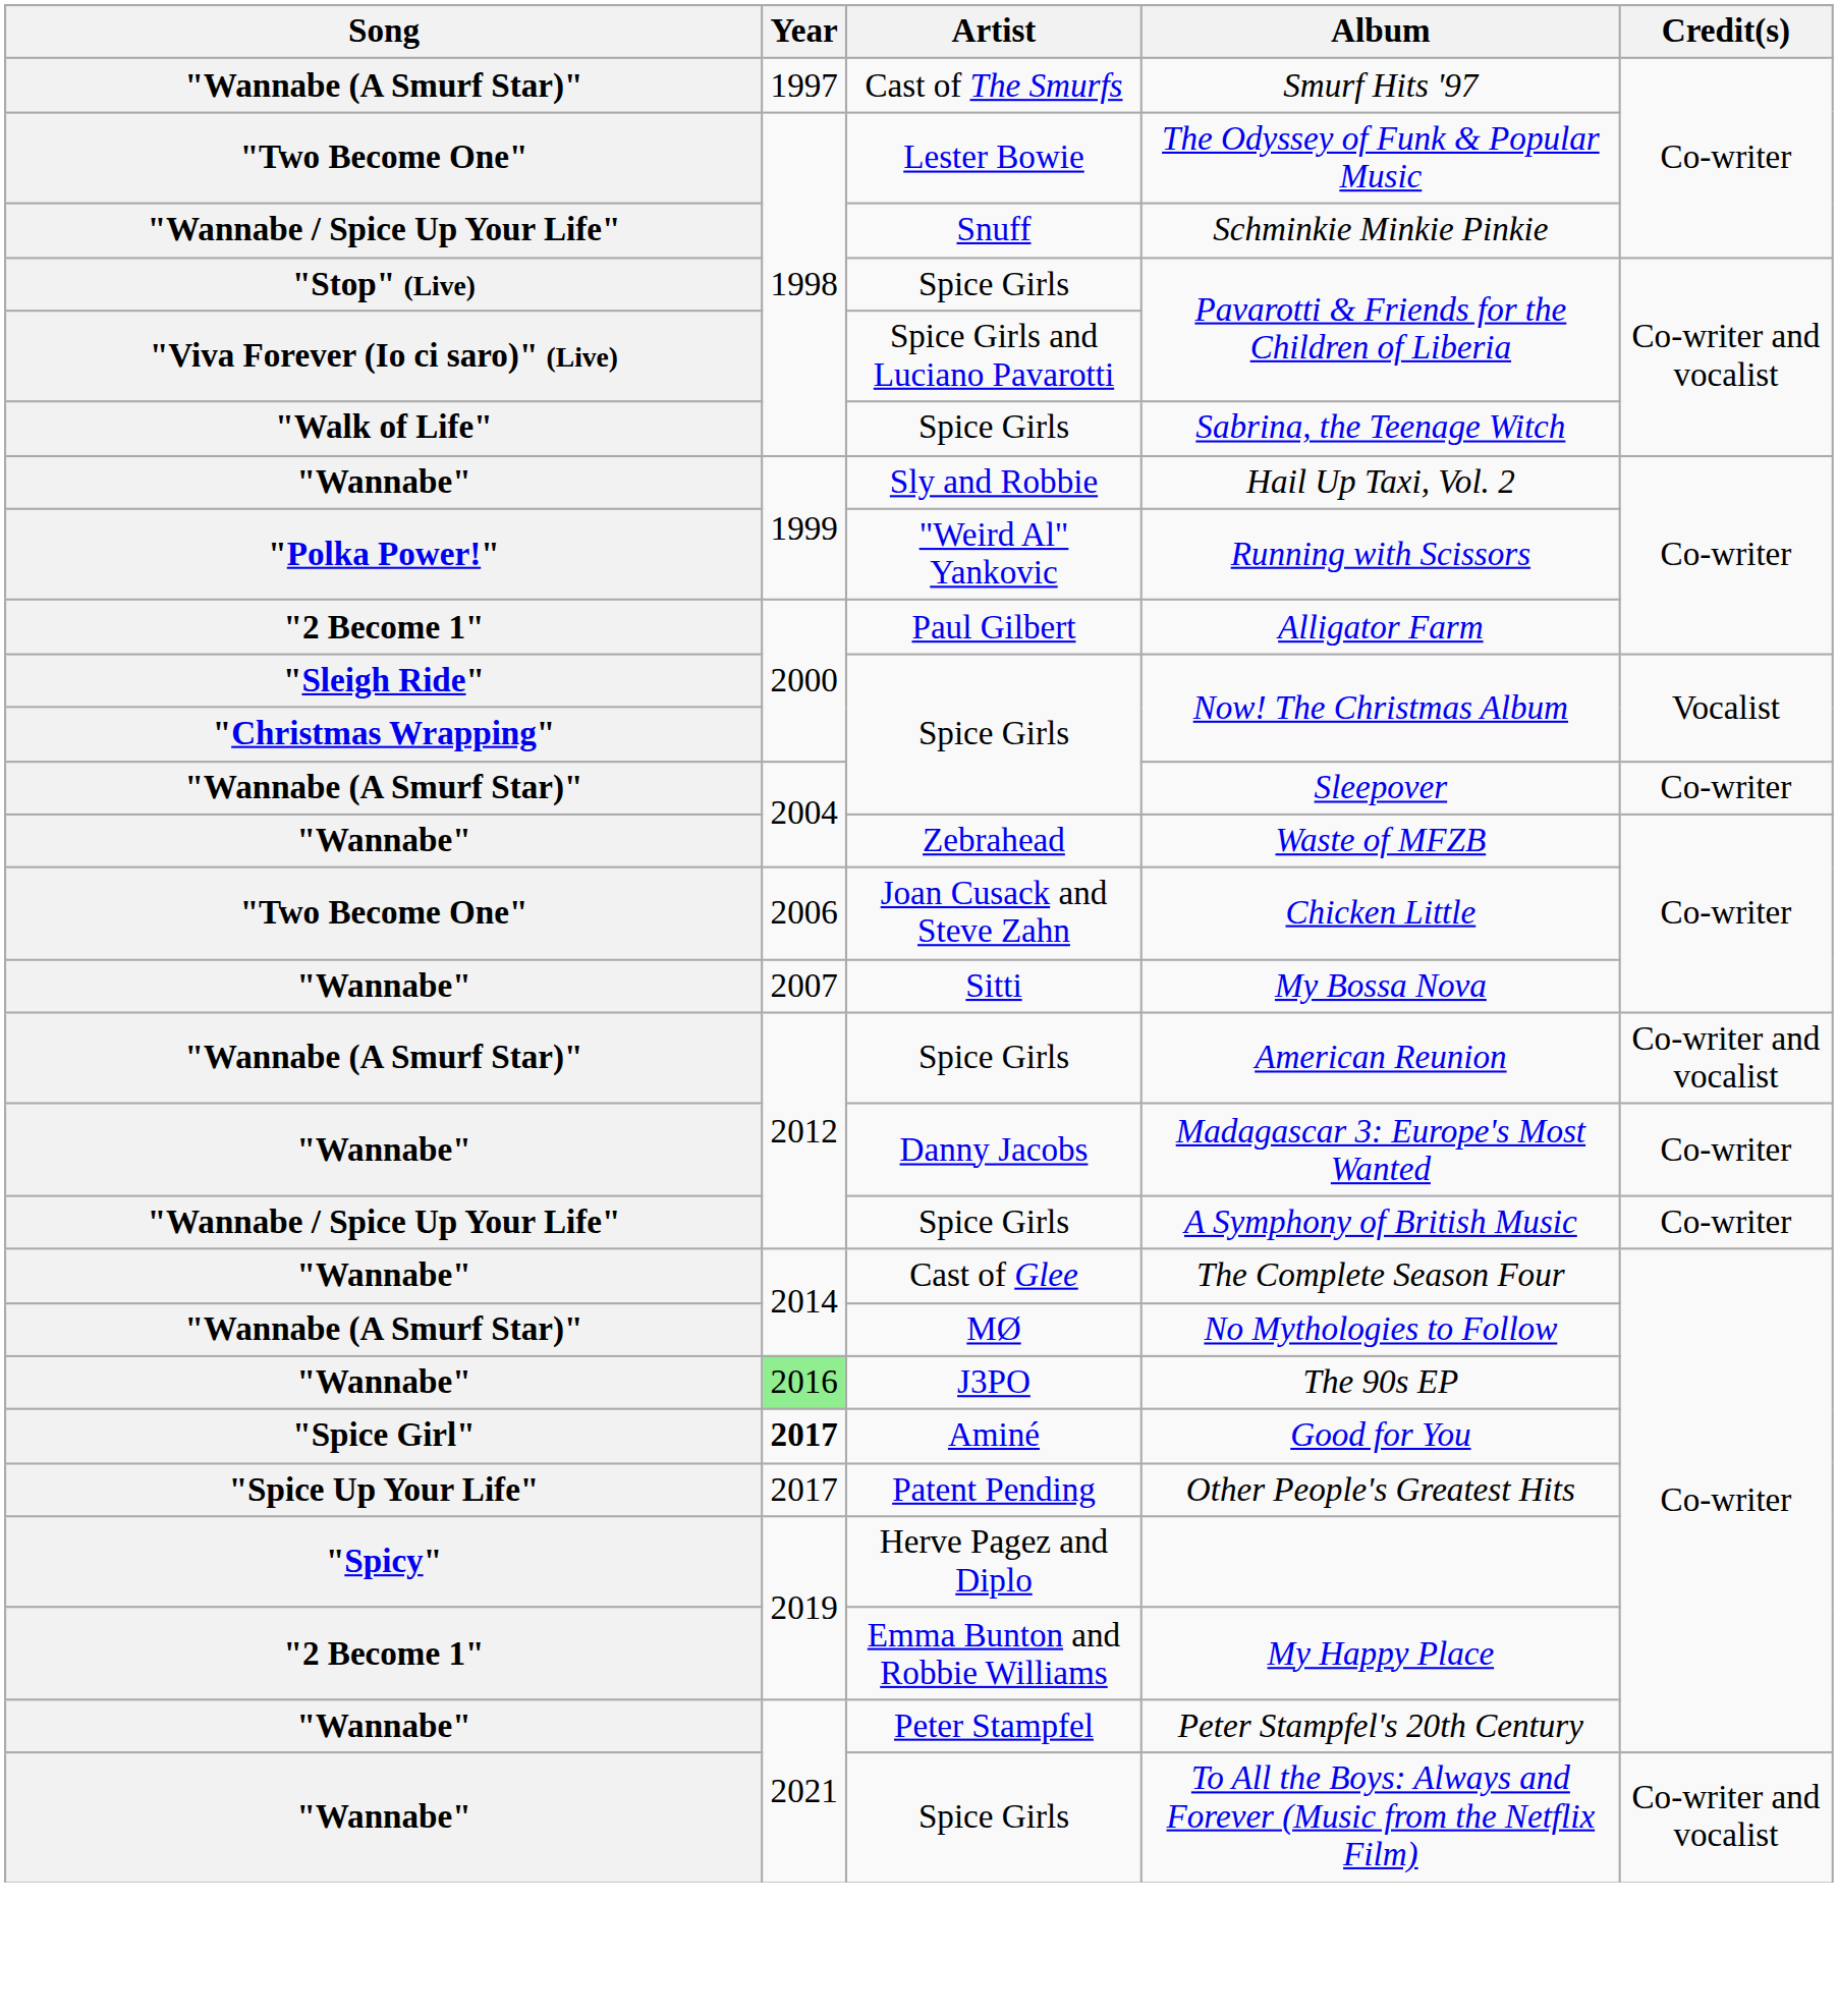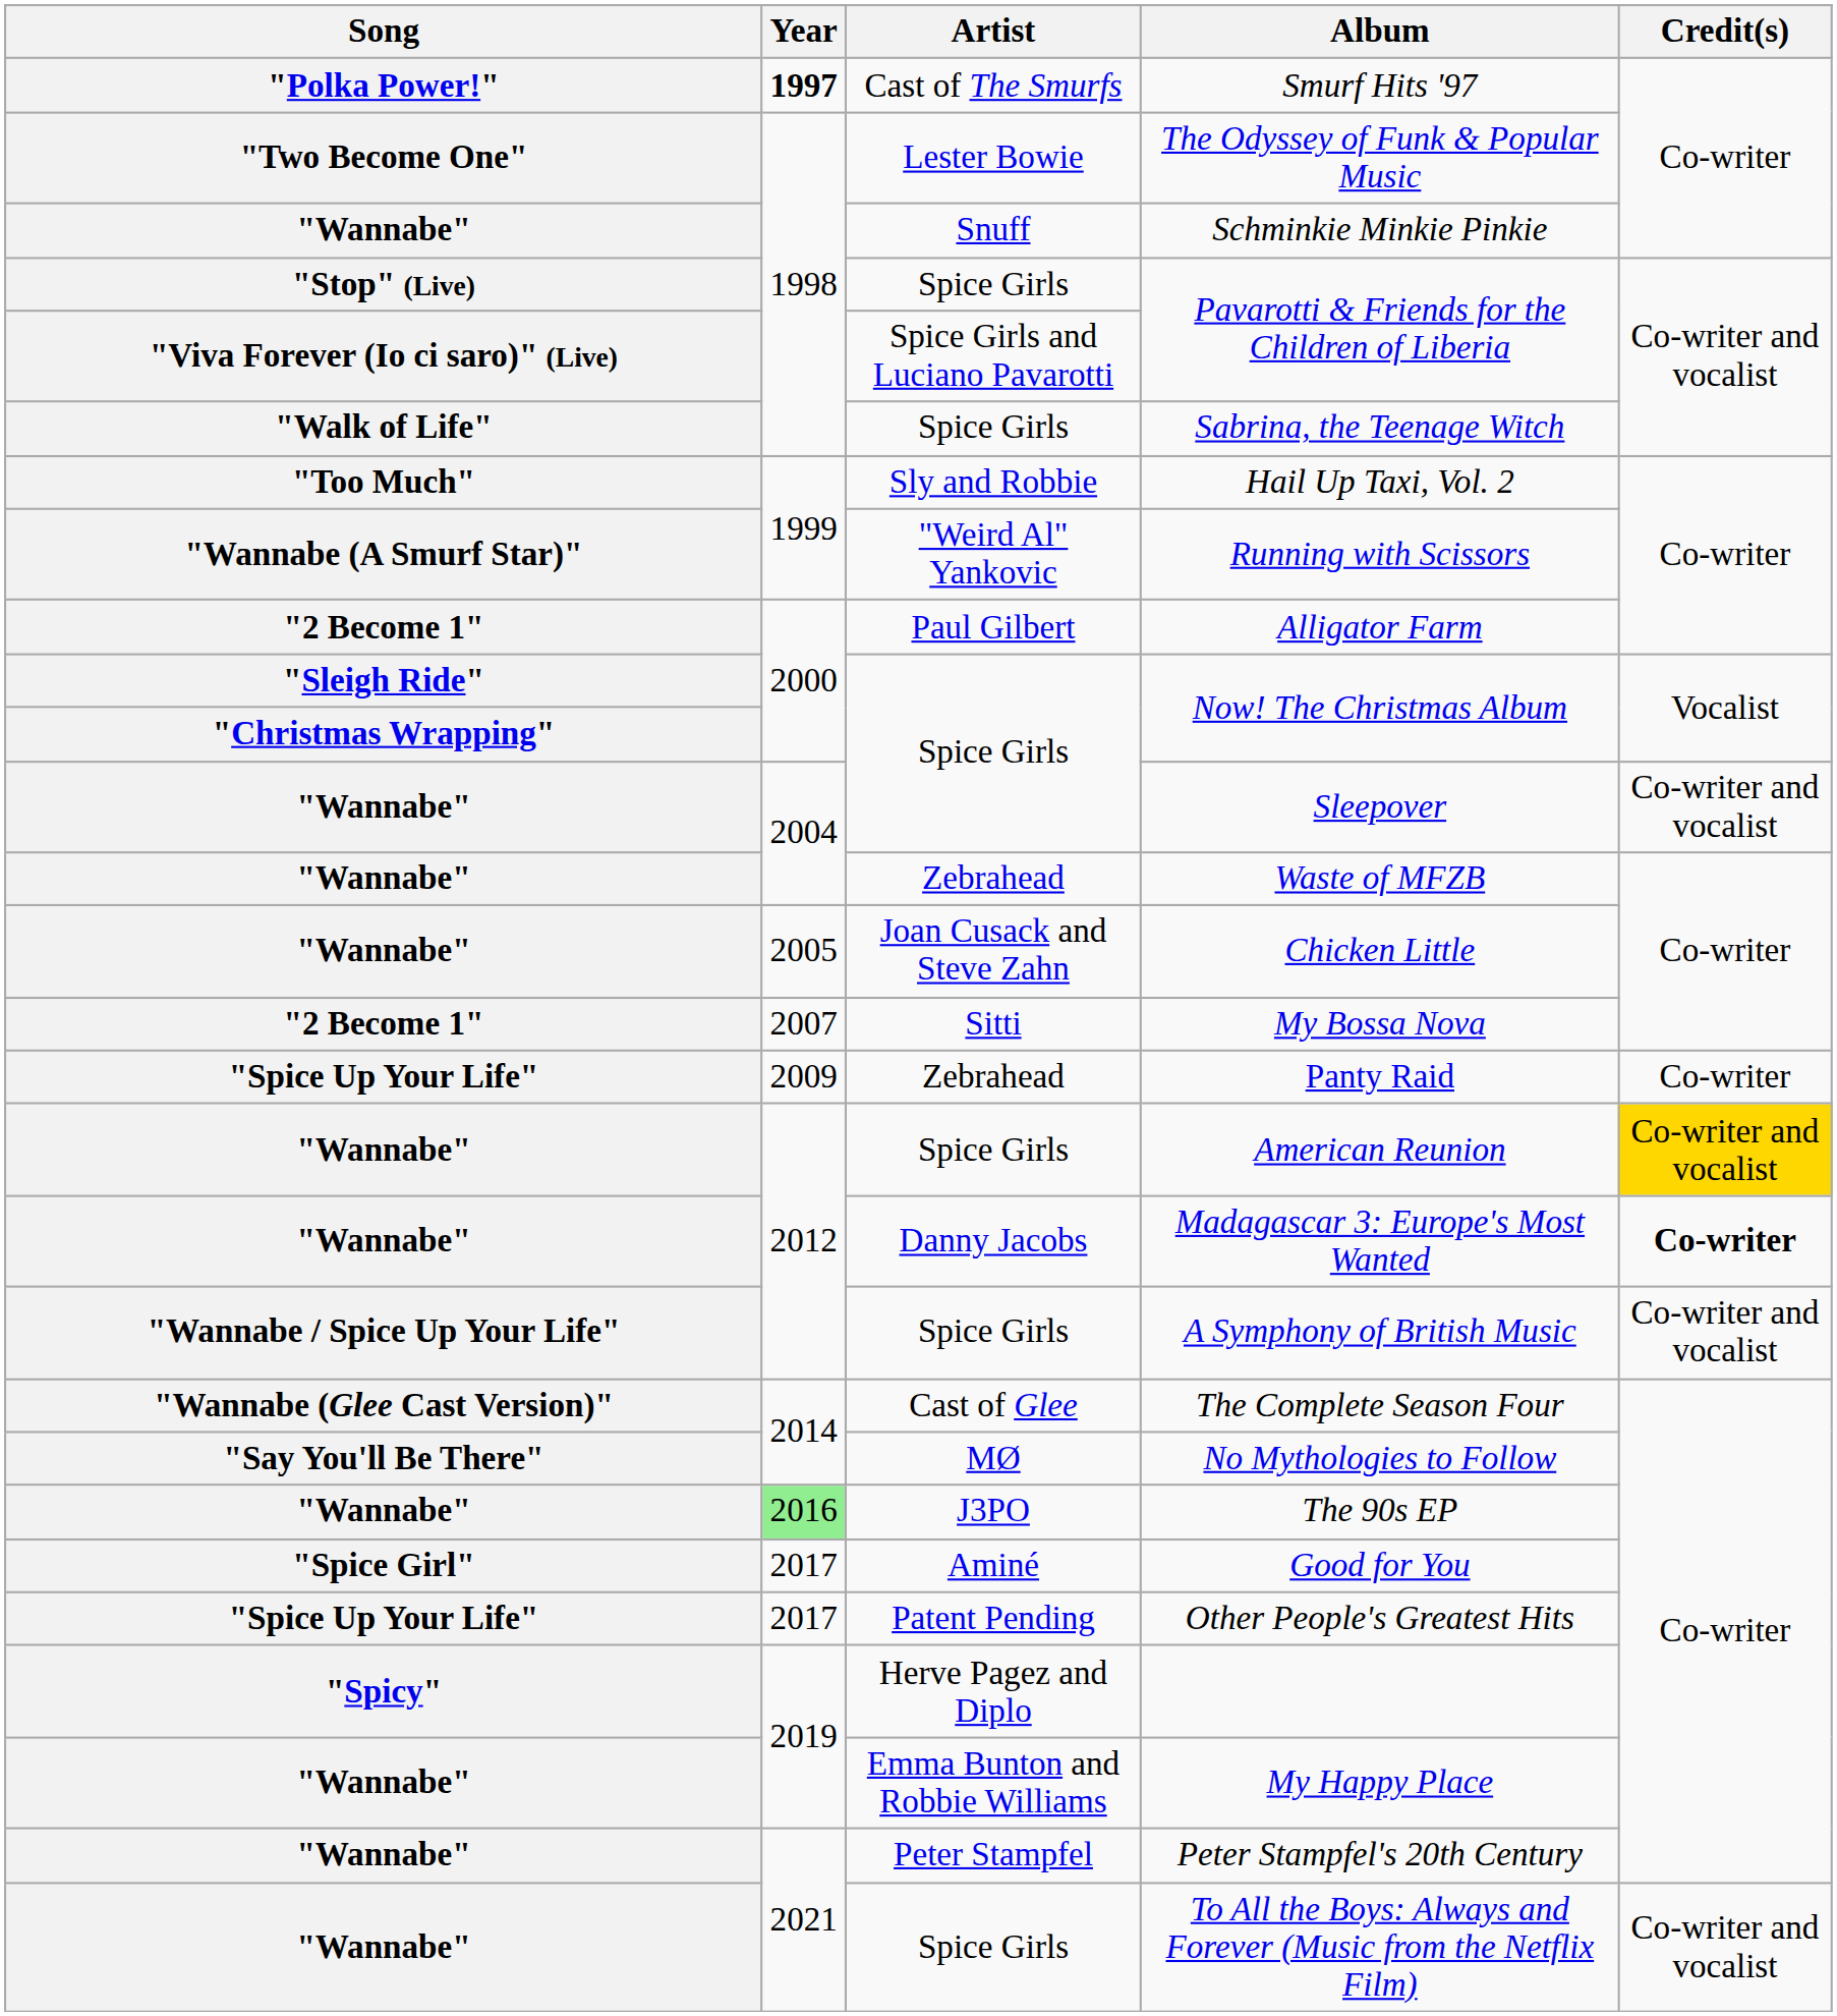 <table class="wikitable plainrowheaders" style="text-align:center;">
 <tr>
 <th scope="col" style="width:22em;">Song</th>
 <th scope="col">Year</th>
 <th scope="col">Artist</th>
 <th scope="col">Album</th>
 <th scope="col">Credit(s)</th>
 </tr>
 <tr>
-<th scope="row">"Wannabe (A Smurf Star)"</th>
-<td>1997</td>
+<th scope="row">"<a href='#'>Polka Power!</a>"</th>
+<td><strong>1997</strong></td>
 <td>Cast of <em><a href='#'>The Smurfs</a></em></td>
 <td><em>Smurf Hits '97</em></td>
 <td rowspan="3">Co-writer</td>
 </tr>
 <tr>
 <th scope="row">"Two Become One"</th>
 <td rowspan="5">1998</td>
 <td><a href='#'>Lester Bowie</a></td>
 <td><em><a href='#'>The Odyssey of Funk & Popular Music</a></em></td>
 </tr>
 <tr>
-<th scope="row">"Wannabe / Spice Up Your Life"</th>
+<th scope="row">"Wannabe"</th>
 <td><a href='#'>Snuff</a></td>
 <td><em>Schminkie Minkie Pinkie</em></td>
 </tr>
 <tr>
 <th scope="row">"Stop" <small>(Live)</small></th>
 <td>Spice Girls</td>
 <td rowspan="2"><em><a href='#'>Pavarotti & Friends for the Children of Liberia</a></em></td>
 <td rowspan="3">Co-writer and vocalist</td>
 </tr>
 <tr>
 <th scope="row">"Viva Forever (Io ci saro)" <small>(Live)</small></th>
 <td>Spice Girls and <a href='#'>Luciano Pavarotti</a></td>
 </tr>
 <tr>
 <th scope="row">"Walk of Life"</th>
 <td>Spice Girls</td>
 <td><em><a href='#'>Sabrina, the Teenage Witch</a></em></td>
 </tr>
 <tr>
-<th scope="row">"Wannabe"</th>
+<th scope="row">"Too Much"</th>
 <td rowspan="2">1999</td>
 <td><a href='#'>Sly and Robbie</a></td>
 <td><em>Hail Up Taxi, Vol. 2</em></td>
 <td rowspan="3">Co-writer</td>
 </tr>
 <tr>
-<th scope="row">"<a href='#'>Polka Power!</a>"</th>
+<th scope="row">"Wannabe (A Smurf Star)"</th>
 <td><a href='#'>"Weird Al" Yankovic</a></td>
 <td><em><a href='#'>Running with Scissors</a></em></td>
 </tr>
 <tr>
 <th scope="row">"2 Become 1"</th>
 <td rowspan="3">2000</td>
 <td><a href='#'>Paul Gilbert</a></td>
 <td><em><a href='#'>Alligator Farm</a></em></td>
 </tr>
 <tr>
 <th scope="row">"<a href='#'>Sleigh Ride</a>"</th>
 <td rowspan="3">Spice Girls</td>
 <td rowspan="2"><em><a href='#'>Now! The Christmas Album</a></em></td>
 <td rowspan="2">Vocalist</td>
 </tr>
 <tr>
 <th scope="row">"<a href='#'>Christmas Wrapping</a>"</th>
 </tr>
 <tr>
-<th scope="row">"Wannabe (A Smurf Star)"</th>
+<th scope="row">"Wannabe"</th>
 <td rowspan="2">2004</td>
 <td><em><a href='#'>Sleepover</a></em></td>
-<td>Co-writer</td>
+<td>Co-writer and vocalist</td>
 </tr>
 <tr>
 <th scope="row">"Wannabe"</th>
 <td><a href='#'>Zebrahead</a></td>
 <td><em><a href='#'>Waste of MFZB</a></em></td>
 <td rowspan="3">Co-writer</td>
 </tr>
 <tr>
-<th scope="row">"Two Become One"</th>
-<td>2006</td>
+<th scope="row">"Wannabe"</th>
+<td>2005</td>
 <td><a href='#'>Joan Cusack</a> and <a href='#'>Steve Zahn</a></td>
 <td><em><a href='#'>Chicken Little</a></em></td>
 </tr>
 <tr>
-<th scope="row">"Wannabe"</th>
+<th scope="row">"2 Become 1"</th>
 <td>2007</td>
 <td><a href='#'>Sitti</a></td>
 <td><em><a href='#'>My Bossa Nova</a></em></td>
 </tr>
 <tr>
-<th scope="row">"Wannabe (A Smurf Star)"</th>
+<th scope="row">"Spice Up Your Life"</th>
+<td>2009</td>
+<td>Zebrahead</td>
+<td><a href='#'>Panty Raid</a></td>
+<td>Co-writer</td>
+</tr>
+<tr>
+<th scope="row">"Wannabe"</th>
 <td rowspan="3">2012</td>
 <td>Spice Girls</td>
 <td><em><a href='#'>American Reunion</a></em></td>
-<td>Co-writer and vocalist</td>
+<td style="background: gold;">Co-writer and vocalist</td>
 </tr>
 <tr>
 <th scope="row">"Wannabe"</th>
 <td><a href='#'>Danny Jacobs</a></td>
 <td><em><a href='#'>Madagascar 3: Europe's Most Wanted</a></em></td>
-<td>Co-writer</td>
+<td><strong>Co-writer</strong></td>
 </tr>
 <tr>
 <th scope="row">"Wannabe / Spice Up Your Life"</th>
 <td>Spice Girls</td>
 <td><em><a href='#'>A Symphony of British Music</a></em></td>
-<td>Co-writer</td>
+<td>Co-writer and vocalist</td>
 </tr>
 <tr>
-<th scope="row">"Wannabe"</th>
+<th scope="row">"Wannabe (<em>Glee</em> Cast Version)"</th>
 <td rowspan="2">2014</td>
 <td>Cast of <em><a href='#'>Glee</a></em></td>
 <td><em>The Complete Season Four</em></td>
 <td rowspan="8">Co-writer</td>
 </tr>
 <tr>
-<th scope="row">"Wannabe (A Smurf Star)"</th>
+<th scope="row">"Say You'll Be There"</th>
 <td><a href='#'>MØ</a></td>
 <td><em><a href='#'>No Mythologies to Follow</a></em></td>
 </tr>
 <tr>
 <th scope="row">"Wannabe"</th>
 <td style="background: lightgreen;">2016</td>
 <td><a href='#'>J3PO</a></td>
 <td><em>The 90s EP</em></td>
 </tr>
 <tr>
 <th scope="row">"Spice Girl"</th>
-<td><strong>2017</strong></td>
+<td>2017</td>
 <td><a href='#'>Aminé</a></td>
 <td><em><a href='#'>Good for You</a></em></td>
 </tr>
 <tr>
 <th scope="row">"Spice Up Your Life"</th>
 <td>2017</td>
 <td><a href='#'>Patent Pending</a></td>
 <td><em>Other People's Greatest Hits</em></td>
 </tr>
 <tr>
 <th scope="row">"<a href='#'>Spicy</a>"</th>
 <td rowspan=2>2019</td>
 <td>Herve Pagez and <a href='#'>Diplo</a><br></td>
 <td></td>
 </tr>
 <tr>
-<th scope="row">"2 Become 1"</th>
+<th scope="row">"Wannabe"</th>
 <td><a href='#'>Emma Bunton</a> and <a href='#'>Robbie Williams</a></td>
 <td><em><a href='#'>My Happy Place</a></em></td>
 </tr>
 <tr>
 <th scope="row">"Wannabe"</th>
 <td rowspan="2">2021</td>
 <td><a href='#'>Peter Stampfel</a></td>
 <td><em>Peter Stampfel's 20th Century</em></td>
 </tr>
 <tr>
 <th scope="row">"Wannabe"</th>
 <td>Spice Girls</td>
 <td><em><a href='#'>To All the Boys: Always and Forever (Music from the Netflix Film)</a></em></td>
 <td>Co-writer and vocalist</td>
 </tr>
 </table>
